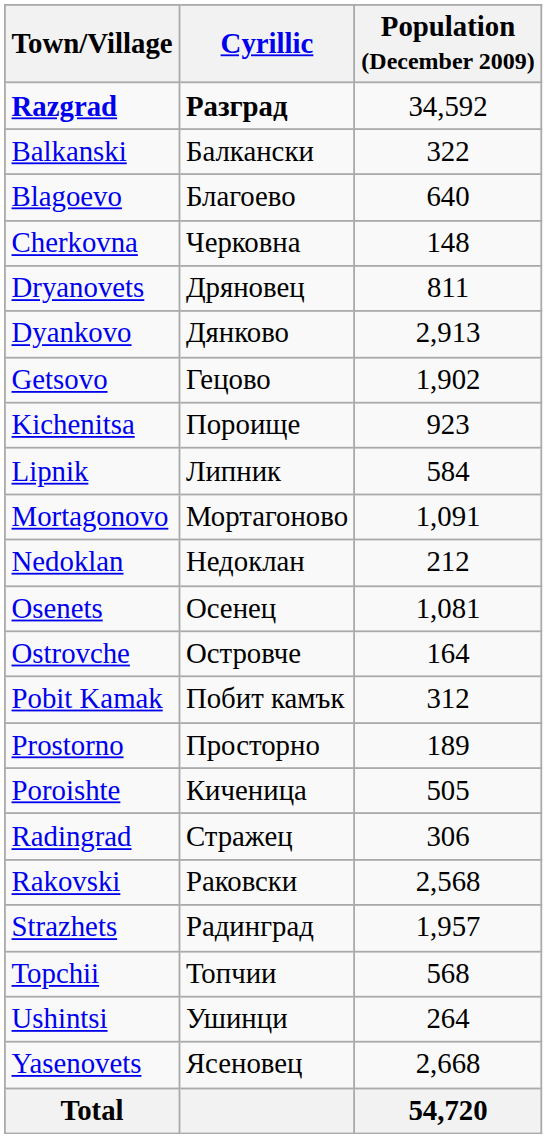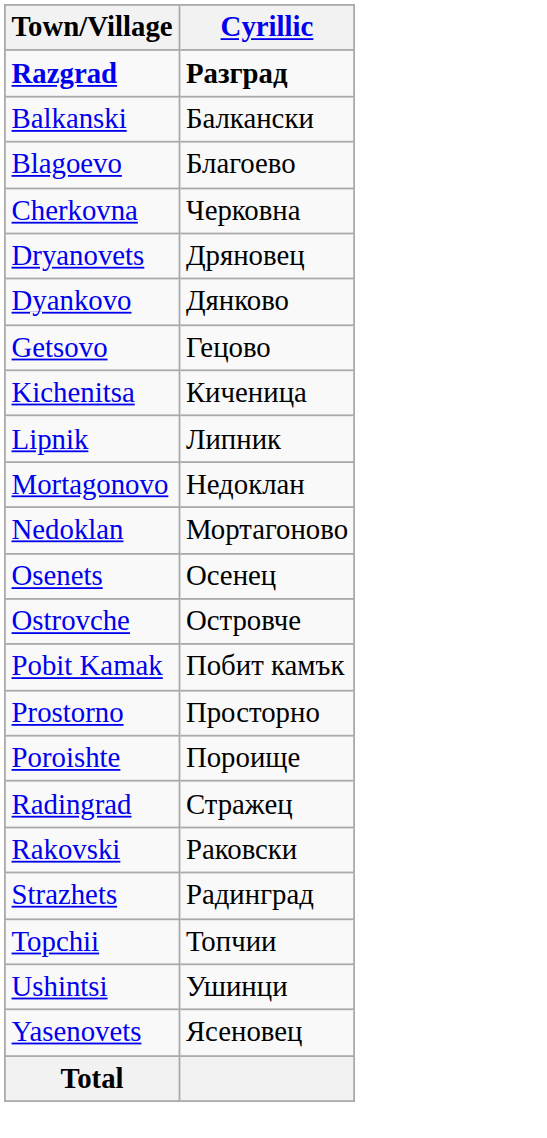 <table class="wikitable sortable">
 <tr>
 <th>Town/Village</th>
 <th><a href='#'>Cyrillic</a></th>
-<th>Population<br><small>(December 2009)</small></th>
 </tr>
 <tr>
 <td><strong><a href='#'>Razgrad</a></strong></td>
 <td><strong>Разград</strong></td>
-<td align="center">34,592</td>
 </tr>
 <tr>
 <td><a href='#'>Balkanski</a></td>
 <td>Балкански</td>
-<td align="center">322</td>
 </tr>
 <tr>
 <td><a href='#'>Blagoevo</a></td>
 <td>Благоево</td>
-<td align="center">640</td>
 </tr>
 <tr>
 <td><a href='#'>Cherkovna</a></td>
 <td>Черковна</td>
-<td align="center">148</td>
 </tr>
 <tr>
 <td><a href='#'>Dryanovets</a></td>
 <td>Дряновец</td>
-<td align="center">811</td>
 </tr>
 <tr>
 <td><a href='#'>Dyankovo</a></td>
 <td>Дянково</td>
-<td align="center">2,913</td>
 </tr>
 <tr>
 <td><a href='#'>Getsovo</a></td>
 <td>Гецово</td>
-<td align="center">1,902</td>
 </tr>
 <tr>
 <td><a href='#'>Kichenitsa</a></td>
-<td>Пороище</td>
-<td align="center">923</td>
+<td>Киченица</td>
 </tr>
 <tr>
 <td><a href='#'>Lipnik</a></td>
 <td>Липник</td>
-<td align="center">584</td>
 </tr>
 <tr>
 <td><a href='#'>Mortagonovo</a></td>
-<td>Мортагоново</td>
-<td align="center">1,091</td>
+<td>Недоклан</td>
 </tr>
 <tr>
 <td><a href='#'>Nedoklan</a></td>
-<td>Недоклан</td>
-<td align="center">212</td>
+<td>Мортагоново</td>
 </tr>
 <tr>
 <td><a href='#'>Osenets</a></td>
 <td>Осенец</td>
-<td align="center">1,081</td>
 </tr>
 <tr>
 <td><a href='#'>Ostrovche</a></td>
 <td>Островче</td>
-<td align="center">164</td>
 </tr>
 <tr>
 <td><a href='#'>Pobit Kamak</a></td>
 <td>Побит камък</td>
-<td align="center">312</td>
 </tr>
 <tr>
 <td><a href='#'>Prostorno</a></td>
 <td>Просторно</td>
-<td align="center">189</td>
 </tr>
 <tr>
 <td><a href='#'>Poroishte</a></td>
-<td>Киченица</td>
-<td align="center">505</td>
+<td>Пороище</td>
 </tr>
 <tr>
 <td><a href='#'>Radingrad</a></td>
 <td>Стражец</td>
-<td align="center">306</td>
 </tr>
 <tr>
 <td><a href='#'>Rakovski</a></td>
 <td>Раковски</td>
-<td align="center">2,568</td>
 </tr>
 <tr>
 <td><a href='#'>Strazhets</a></td>
 <td>Радинград</td>
-<td align="center">1,957</td>
 </tr>
 <tr>
 <td><a href='#'>Topchii</a></td>
 <td>Топчии</td>
-<td align="center">568</td>
 </tr>
 <tr>
 <td><a href='#'>Ushintsi</a></td>
 <td>Ушинци</td>
-<td align="center">264</td>
 </tr>
 <tr>
 <td><a href='#'>Yasenovets</a></td>
 <td>Ясеновец</td>
-<td align="center">2,668</td>
 </tr>
 <tr>
 <th>Total</th>
 <th></th>
-<th align="center">54,720</th>
 </tr>
 </table>
